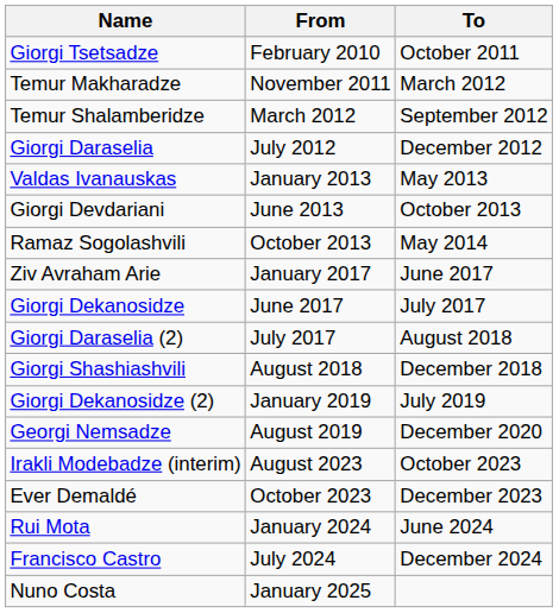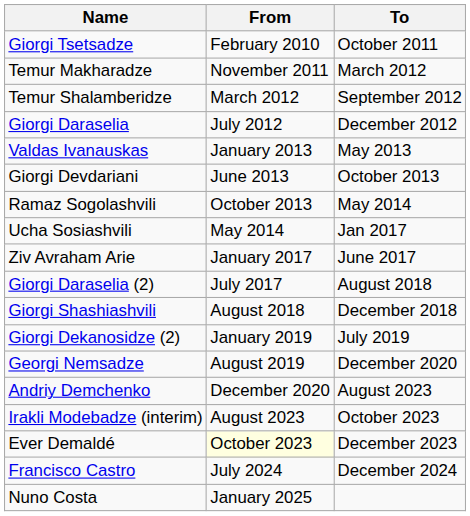 <table class="wikitable sortable" style="text-align: left; font-size: 100%;">
 <tr>
 <th>Name</th>
 <th>From</th>
 <th>To</th>
 </tr>
 <tr>
 <td> <a href='#'>Giorgi Tsetsadze</a></td>
 <td>February 2010</td>
 <td>October 2011</td>
 </tr>
 <tr>
 <td> Temur Makharadze</td>
 <td>November 2011</td>
 <td>March 2012</td>
 </tr>
 <tr>
 <td> Temur Shalamberidze</td>
 <td>March 2012</td>
 <td>September 2012</td>
 </tr>
 <tr>
 <td>  <a href='#'>Giorgi Daraselia</a></td>
 <td>July 2012</td>
 <td>December 2012</td>
 </tr>
 <tr>
 <td> <a href='#'>Valdas Ivanauskas</a></td>
 <td>January 2013</td>
 <td>May 2013</td>
 </tr>
 <tr>
 <td> Giorgi Devdariani</td>
 <td>June 2013</td>
 <td>October 2013</td>
 </tr>
 <tr>
 <td> Ramaz Sogolashvili</td>
 <td>October 2013</td>
 <td>May 2014</td>
 </tr>
 <tr>
+<td> Ucha Sosiashvili</td>
+<td>May 2014</td>
+<td>Jan 2017</td>
+</tr>
+<tr>
 <td> Ziv Avraham Arie</td>
 <td>January 2017</td>
 <td>June 2017</td>
-</tr>
-<tr>
-<td> <a href='#'>Giorgi Dekanosidze</a></td>
-<td>June 2017</td>
-<td>July 2017</td>
 </tr>
 <tr>
 <td>  <a href='#'>Giorgi Daraselia</a> (2)</td>
 <td>July 2017</td>
 <td>August 2018</td>
 </tr>
 <tr>
 <td> <a href='#'>Giorgi Shashiashvili</a></td>
 <td>August 2018</td>
 <td>December 2018</td>
 </tr>
 <tr>
 <td> <a href='#'>Giorgi Dekanosidze</a> (2)</td>
 <td>January 2019</td>
 <td>July 2019</td>
 </tr>
 <tr>
 <td> <a href='#'>Georgi Nemsadze</a></td>
 <td>August 2019</td>
 <td>December 2020</td>
 </tr>
 <tr>
+<td> <a href='#'>Andriy Demchenko</a></td>
+<td>December 2020</td>
+<td>August 2023</td>
+</tr>
+<tr>
 <td> <a href='#'>Irakli Modebadze</a> (interim)</td>
 <td>August 2023</td>
 <td>October 2023</td>
 </tr>
 <tr>
 <td> Ever Demaldé</td>
-<td>October 2023</td>
+<td style="background: lightyellow;">October 2023</td>
 <td>December 2023</td>
-</tr>
-<tr>
-<td> <a href='#'>Rui Mota</a></td>
-<td>January 2024</td>
-<td>June 2024</td>
 </tr>
 <tr>
 <td> <a href='#'>Francisco Castro</a></td>
 <td>July 2024</td>
 <td>December 2024</td>
 </tr>
 <tr>
 <td> Nuno Costa</td>
 <td>January 2025</td>
 </tr>
 </table>
